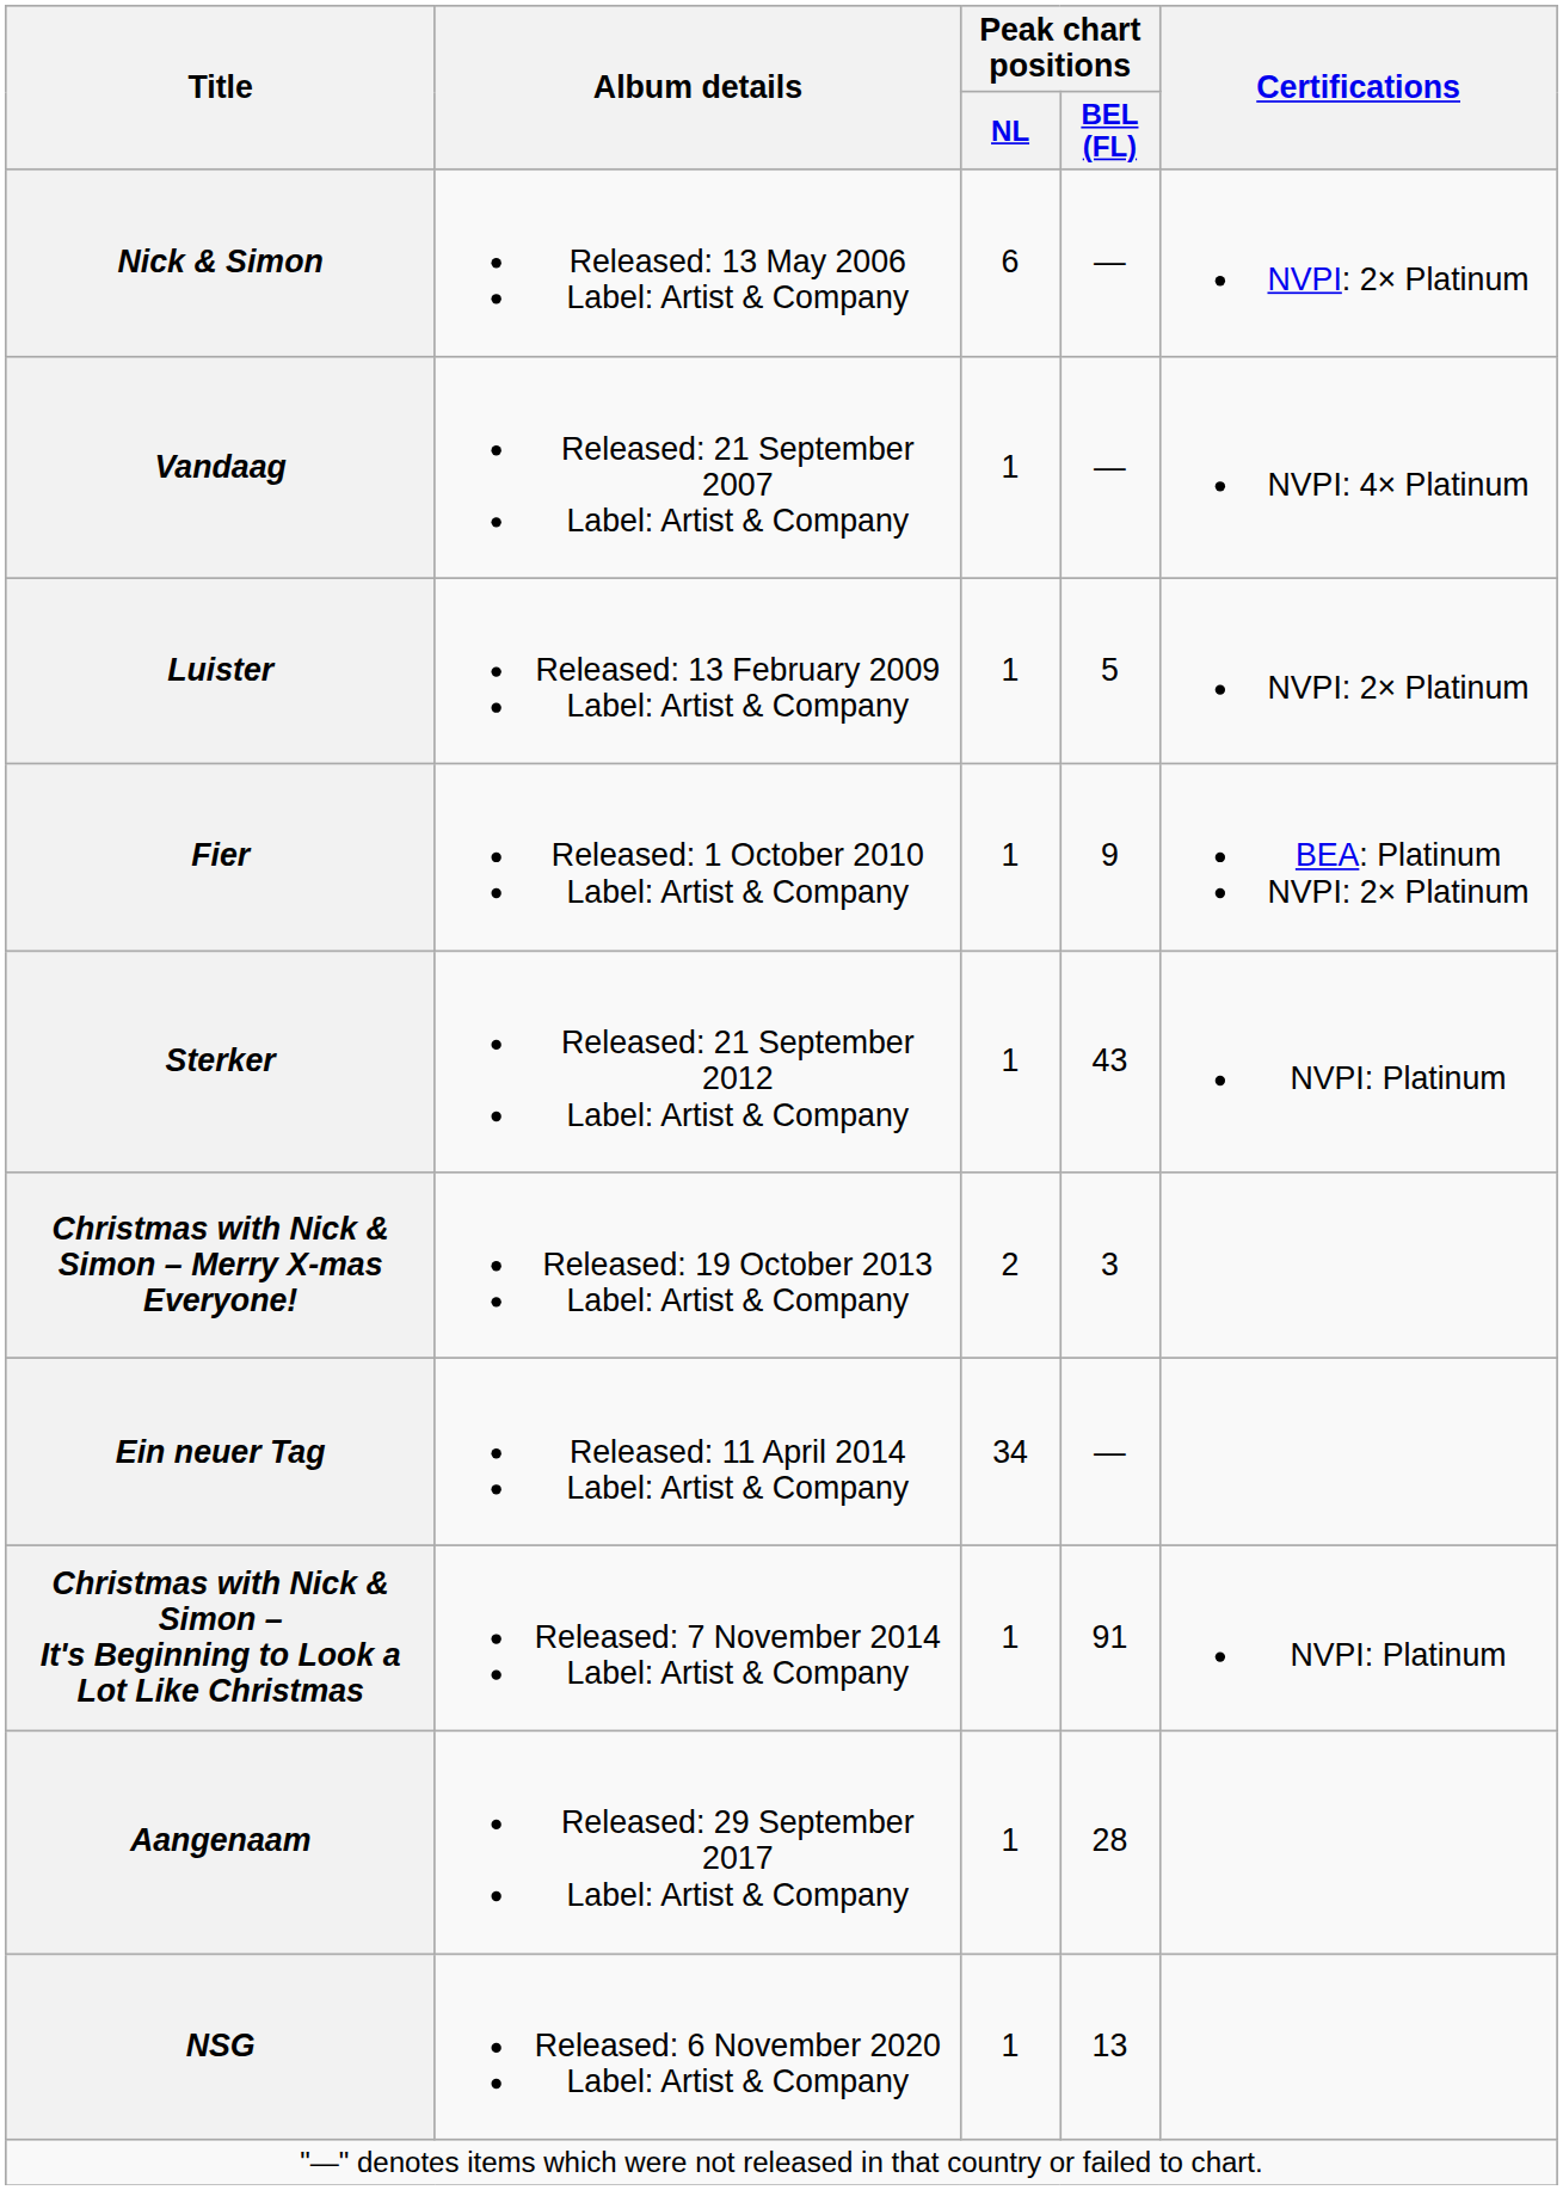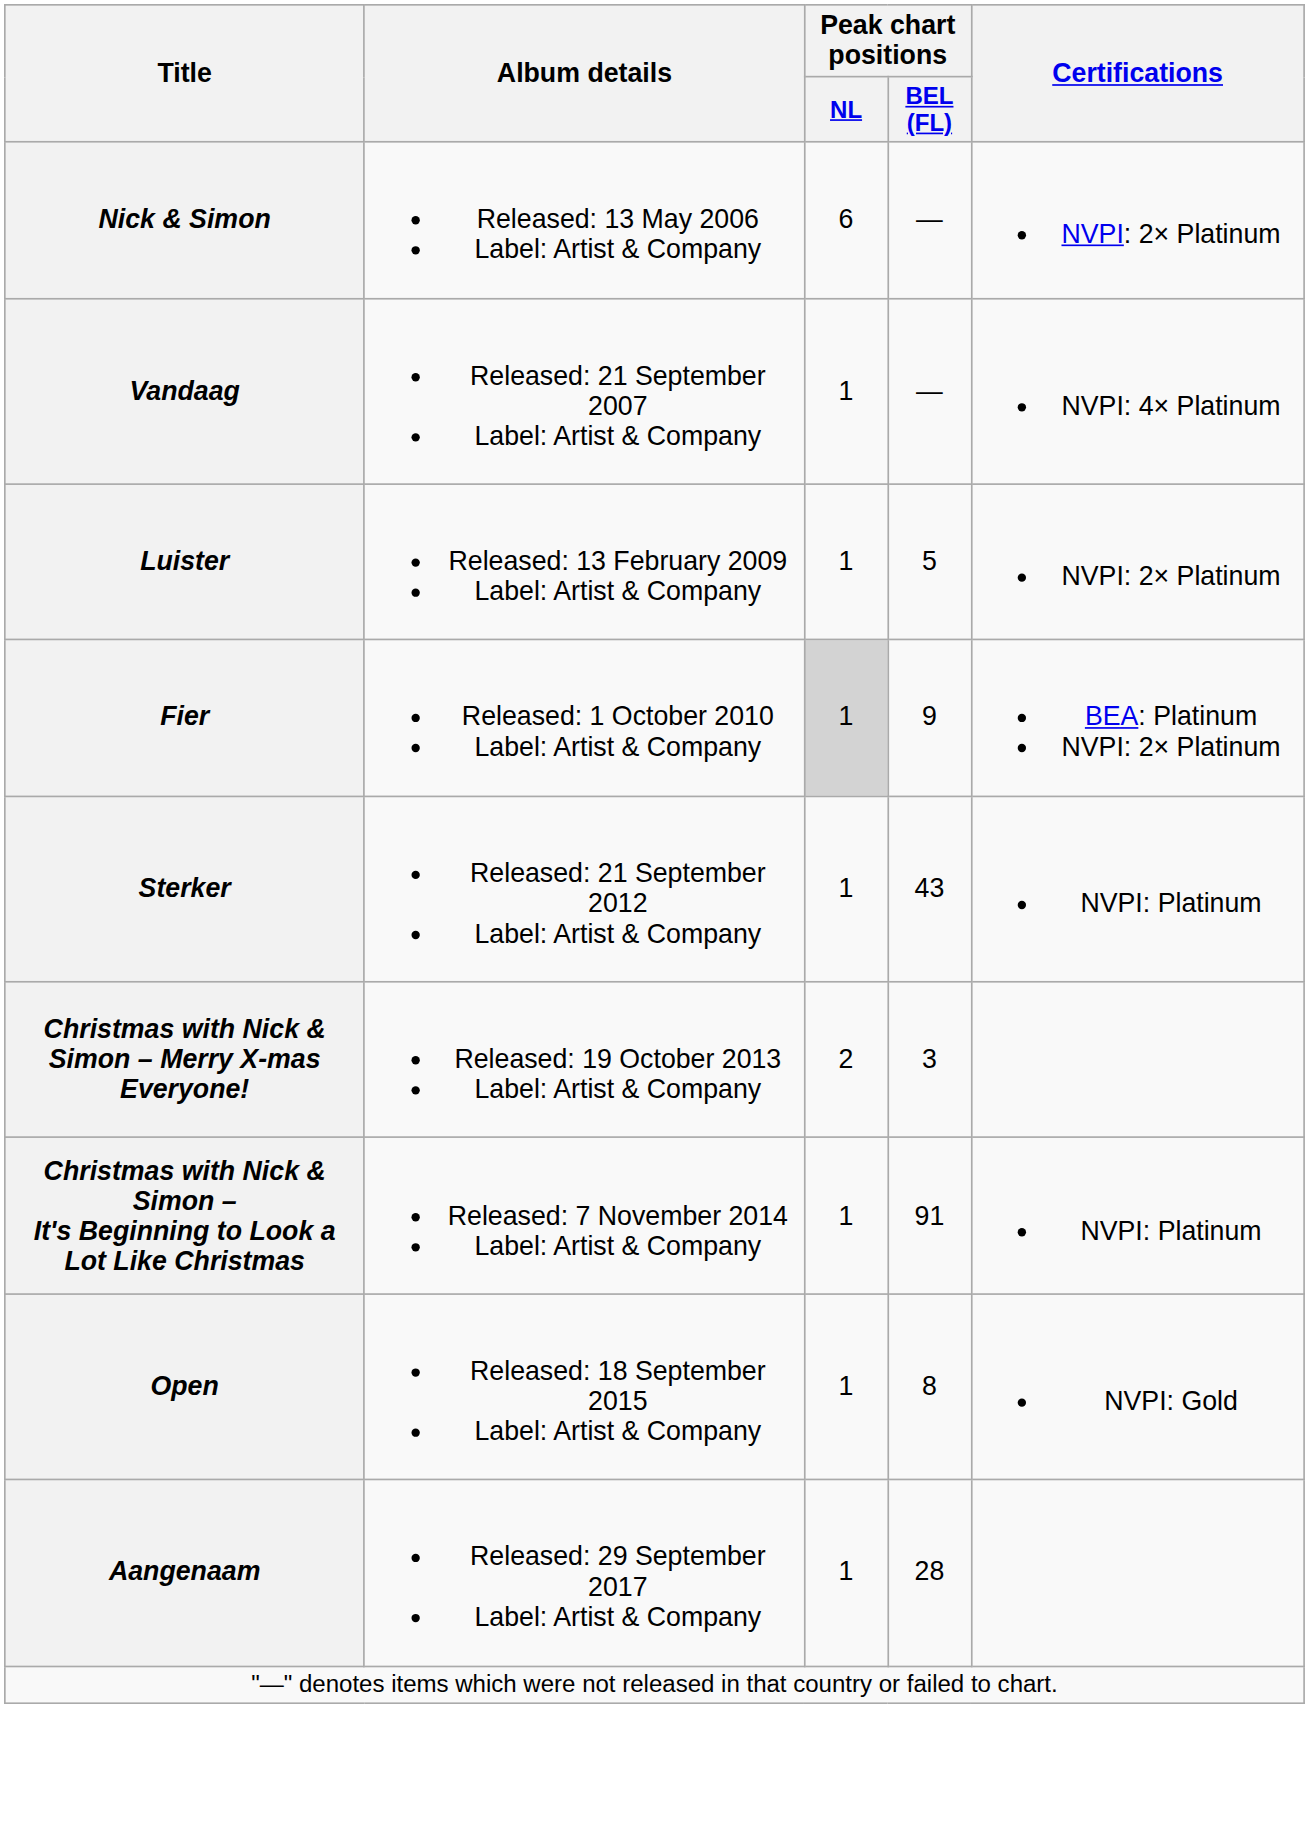 <table class="wikitable plainrowheaders" style="text-align:center;" border="1">
 <tr>
 <th scope="col" rowspan="2" style="width:13em;">Title</th>
 <th scope="col" rowspan="2" style="width:16em;">Album details</th>
 <th scope="col" colspan="2">Peak chart positions</th>
 <th scope="col" rowspan="2" style="width:12em;"><a href='#'>Certifications</a></th>
 </tr>
 <tr>
 <th scope="col" style="width:3em;font-size:90%;"><a href='#'>NL</a><br></th>
 <th scope="col" style="width:3em;font-size:90%;"><a href='#'>BEL<br>(FL)</a><br></th>
 </tr>
 <tr>
 <th scope="row"><em>Nick & Simon</em></th>
 <td><br><ul><li>Released: 13 May 2006</li><li>Label: Artist & Company</li></ul></td>
 <td>6</td>
 <td>—</td>
 <td><br><ul><li><a href='#'>NVPI</a>: 2× Platinum</li></ul></td>
 </tr>
 <tr>
 <th scope="row"><em>Vandaag</em></th>
 <td><br><ul><li>Released: 21 September 2007</li><li>Label: Artist & Company</li></ul></td>
 <td>1</td>
 <td>—</td>
 <td><br><ul><li>NVPI: 4× Platinum</li></ul></td>
 </tr>
 <tr>
 <th scope="row"><em>Luister</em></th>
 <td><br><ul><li>Released: 13 February 2009</li><li>Label: Artist & Company</li></ul></td>
 <td>1</td>
 <td>5</td>
 <td><br><ul><li>NVPI: 2× Platinum</li></ul></td>
 </tr>
 <tr>
 <th scope="row"><em>Fier</em></th>
 <td><br><ul><li>Released: 1 October 2010</li><li>Label: Artist & Company</li></ul></td>
-<td>1</td>
+<td style="background: lightgrey;">1</td>
 <td>9</td>
 <td><br><ul><li><a href='#'>BEA</a>: Platinum</li><li>NVPI: 2× Platinum</li></ul></td>
 </tr>
 <tr>
 <th scope="row"><em>Sterker</em></th>
 <td><br><ul><li>Released: 21 September 2012</li><li>Label: Artist & Company</li></ul></td>
 <td>1</td>
 <td>43</td>
 <td><br><ul><li>NVPI: Platinum</li></ul></td>
 </tr>
 <tr>
 <th scope="row"><em>Christmas with Nick & Simon – Merry X-mas Everyone!</em></th>
 <td><br><ul><li>Released: 19 October 2013</li><li>Label: Artist & Company</li></ul></td>
 <td>2</td>
 <td>3</td>
 <td></td>
 </tr>
 <tr>
-<th scope="row"><em>Ein neuer Tag</em></th>
-<td><br><ul><li>Released: 11 April 2014</li><li>Label: Artist & Company</li></ul></td>
-<td>34</td>
-<td>—</td>
-<td></td>
-</tr>
-<tr>
 <th scope="row"><em>Christmas with Nick & Simon – <br>It's Beginning to Look a Lot Like Christmas</em></th>
 <td><br><ul><li>Released: 7 November 2014</li><li>Label: Artist & Company</li></ul></td>
 <td>1</td>
 <td>91</td>
 <td><br><ul><li>NVPI: Platinum</li></ul></td>
+</tr>
+<tr>
+<th scope="row"><em>Open</em></th>
+<td><br><ul><li>Released: 18 September 2015</li><li>Label: Artist & Company</li></ul></td>
+<td>1</td>
+<td>8</td>
+<td><br><ul><li>NVPI: Gold</li></ul></td>
 </tr>
 <tr>
 <th scope="row"><em>Aangenaam</em></th>
 <td><br><ul><li>Released: 29 September 2017</li><li>Label: Artist & Company</li></ul></td>
 <td>1</td>
 <td>28</td>
 <td></td>
 </tr>
 <tr>
-<th scope="row"><em>NSG</em></th>
-<td><br><ul><li>Released: 6 November 2020</li><li>Label: Artist & Company</li></ul></td>
-<td>1</td>
-<td>13</td>
-<td></td>
-</tr>
-<tr>
 <td colspan="5" align="center" style="font-size:90%;">"—" denotes items which were not released in that country or failed to chart.</td>
 </tr>
 </table>
